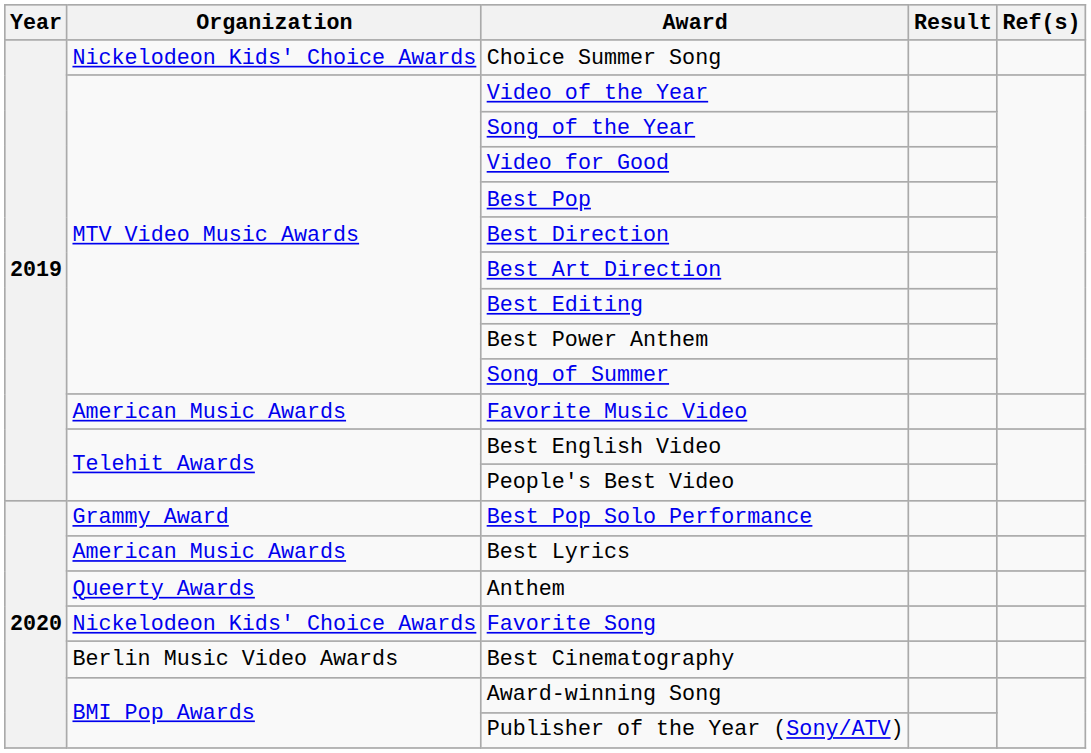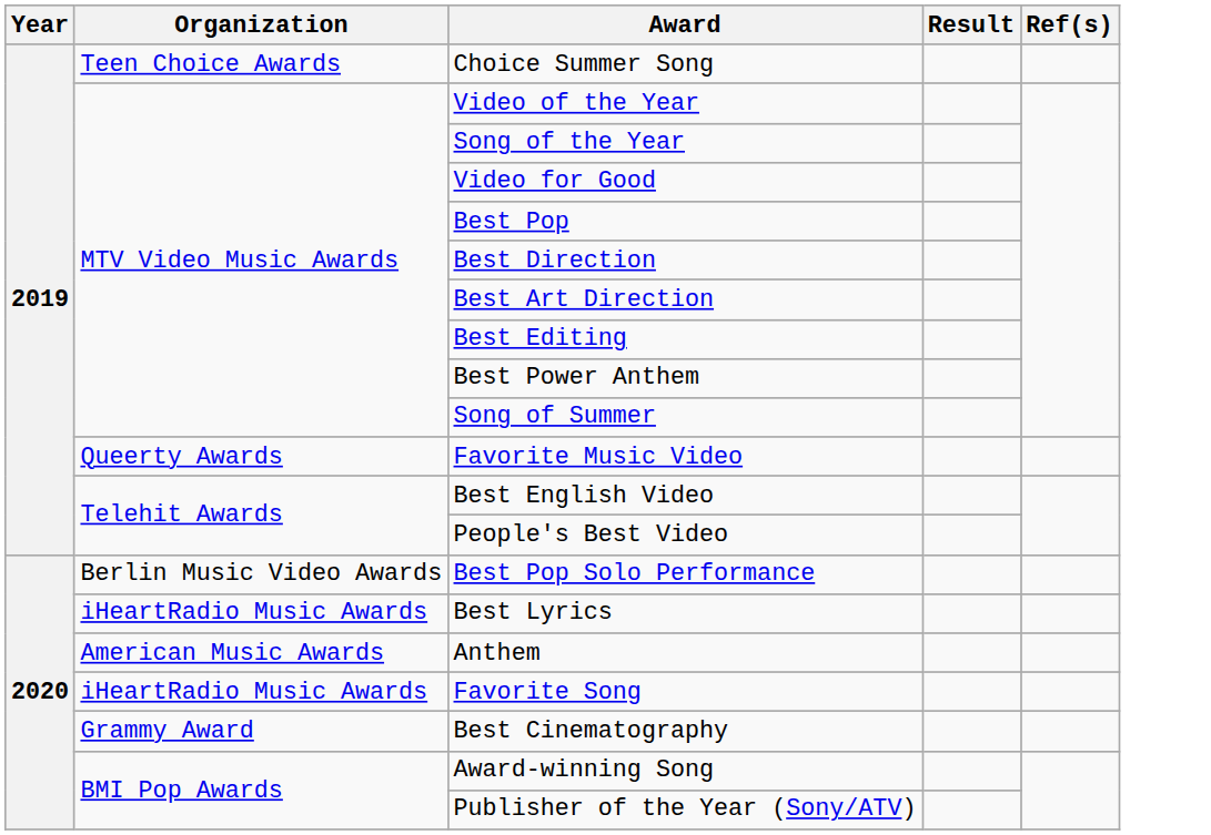 <table class="wikitable plainrowheaders">
 <tr align=center>
 <th scope="col">Year</th>
 <th scope="col">Organization</th>
 <th scope="col">Award</th>
 <th scope="col">Result</th>
 <th scope="col">Ref(s)</th>
 </tr>
 <tr>
 <th rowspan="13" scope="row">2019</th>
-<td><a href='#'>Nickelodeon Kids' Choice Awards</a></td>
+<td><a href='#'>Teen Choice Awards</a></td>
 <td>Choice Summer Song</td>
 <td></td>
 <td style="text-align:center;"></td>
 </tr>
 <tr>
 <td rowspan=9><a href='#'>MTV Video Music Awards</a></td>
 <td><a href='#'>Video of the Year</a></td>
 <td></td>
 <td rowspan="9" style="text-align:center;"></td>
 </tr>
 <tr>
 <td><a href='#'>Song of the Year</a></td>
 <td></td>
 </tr>
 <tr>
 <td><a href='#'>Video for Good</a></td>
 <td></td>
 </tr>
 <tr>
 <td><a href='#'>Best Pop</a></td>
 <td></td>
 </tr>
 <tr>
 <td><a href='#'>Best Direction</a></td>
 <td></td>
 </tr>
 <tr>
 <td><a href='#'>Best Art Direction</a></td>
 <td></td>
 </tr>
 <tr>
 <td><a href='#'>Best Editing</a></td>
 <td></td>
 </tr>
 <tr>
 <td>Best Power Anthem</td>
 <td></td>
 </tr>
 <tr>
 <td><a href='#'>Song of Summer</a></td>
 <td></td>
 </tr>
 <tr>
-<td><a href='#'>American Music Awards</a></td>
+<td><a href='#'>Queerty Awards</a></td>
 <td><a href='#'>Favorite Music Video</a></td>
 <td></td>
 <td style="text-align:center;"></td>
 </tr>
 <tr>
 <td rowspan=2><a href='#'>Telehit Awards</a></td>
 <td>Best English Video</td>
 <td></td>
 <td rowspan="2" style="text-align:center;"></td>
 </tr>
 <tr>
 <td>People's Best Video</td>
 <td></td>
 </tr>
 <tr>
 <th rowspan="7" scope="row">2020</th>
-<td><a href='#'>Grammy Award</a></td>
+<td>Berlin Music Video Awards</td>
 <td><a href='#'>Best Pop Solo Performance</a></td>
 <td></td>
 <td style="text-align:center;"></td>
 </tr>
 <tr>
-<td><a href='#'>American Music Awards</a></td>
+<td><a href='#'>iHeartRadio Music Awards</a></td>
 <td>Best Lyrics</td>
 <td></td>
 <td style="text-align:center;"></td>
 </tr>
 <tr>
-<td><a href='#'>Queerty Awards</a></td>
+<td><a href='#'>American Music Awards</a></td>
 <td>Anthem</td>
 <td></td>
 <td style="text-align:center;"></td>
 </tr>
 <tr>
-<td><a href='#'>Nickelodeon Kids' Choice Awards</a></td>
+<td><a href='#'>iHeartRadio Music Awards</a></td>
 <td><a href='#'>Favorite Song</a></td>
 <td></td>
 <td style="text-align:center;"></td>
 </tr>
 <tr>
-<td>Berlin Music Video Awards</td>
+<td><a href='#'>Grammy Award</a></td>
 <td>Best Cinematography</td>
 <td></td>
 <td style="text-align:center;"></td>
 </tr>
 <tr>
 <td rowspan="2"><a href='#'>BMI Pop Awards</a></td>
 <td>Award-winning Song</td>
 <td></td>
 <td rowspan="2" align="center"></td>
 </tr>
 <tr>
 <td>Publisher of the Year (<a href='#'>Sony/ATV</a>)</td>
 <td></td>
 </tr>
 </table>
